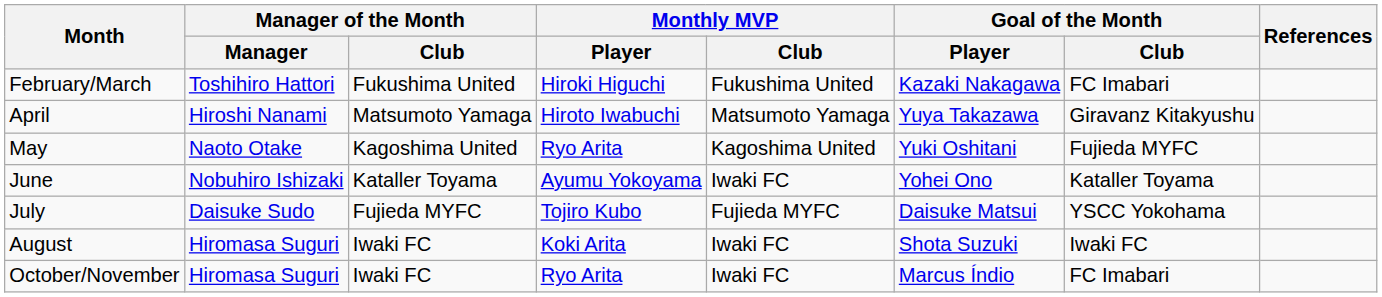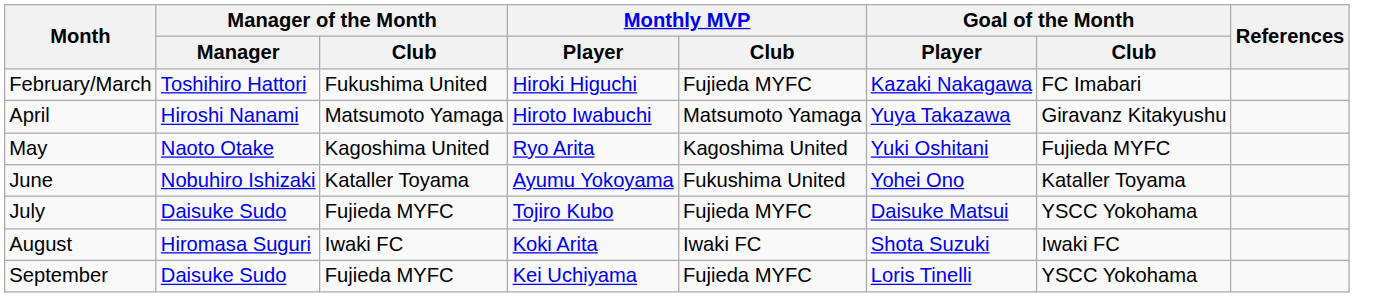 <table class="wikitable">
 <tr>
 <th rowspan="2">Month</th>
 <th colspan="2">Manager of the Month</th>
 <th colspan="2"><a href='#'>Monthly MVP</a></th>
 <th colspan="2">Goal of the Month</th>
 <th rowspan="2">References</th>
 </tr>
 <tr>
 <th>Manager</th>
 <th>Club</th>
 <th>Player</th>
 <th>Club</th>
 <th>Player</th>
 <th>Club</th>
 </tr>
 <tr>
 <td>February/March</td>
 <td> <a href='#'>Toshihiro Hattori</a></td>
 <td>Fukushima United</td>
 <td> <a href='#'>Hiroki Higuchi</a></td>
-<td>Fukushima United</td>
+<td>Fujieda MYFC</td>
 <td> <a href='#'>Kazaki Nakagawa</a></td>
 <td>FC Imabari</td>
 <td align=center></td>
 </tr>
 <tr>
 <td>April</td>
 <td> <a href='#'>Hiroshi Nanami</a></td>
 <td>Matsumoto Yamaga</td>
 <td> <a href='#'>Hiroto Iwabuchi</a></td>
 <td>Matsumoto Yamaga</td>
 <td> <a href='#'>Yuya Takazawa</a></td>
 <td>Giravanz Kitakyushu</td>
 <td align=center></td>
 </tr>
 <tr>
 <td>May</td>
 <td> <a href='#'>Naoto Otake</a></td>
 <td>Kagoshima United</td>
 <td> <a href='#'>Ryo Arita</a></td>
 <td>Kagoshima United</td>
 <td> <a href='#'>Yuki Oshitani</a></td>
 <td>Fujieda MYFC</td>
 <td align=center></td>
 </tr>
 <tr>
 <td>June</td>
 <td> <a href='#'>Nobuhiro Ishizaki</a></td>
 <td>Kataller Toyama</td>
 <td> <a href='#'>Ayumu Yokoyama</a></td>
-<td>Iwaki FC</td>
+<td>Fukushima United</td>
 <td> <a href='#'>Yohei Ono</a></td>
 <td>Kataller Toyama</td>
 <td align=center></td>
 </tr>
 <tr>
 <td>July</td>
 <td> <a href='#'>Daisuke Sudo</a></td>
 <td>Fujieda MYFC</td>
 <td> <a href='#'>Tojiro Kubo</a></td>
 <td>Fujieda MYFC</td>
 <td> <a href='#'>Daisuke Matsui</a></td>
 <td>YSCC Yokohama</td>
 <td align=center></td>
 </tr>
 <tr>
 <td>August</td>
 <td> <a href='#'>Hiromasa Suguri</a></td>
 <td>Iwaki FC</td>
 <td> <a href='#'>Koki Arita</a></td>
 <td>Iwaki FC</td>
 <td> <a href='#'>Shota Suzuki</a></td>
 <td>Iwaki FC</td>
 <td align=center></td>
 </tr>
 <tr>
-<td>October/November</td>
-<td> <a href='#'>Hiromasa Suguri</a></td>
-<td>Iwaki FC</td>
-<td> <a href='#'>Ryo Arita</a></td>
-<td>Iwaki FC</td>
-<td> <a href='#'>Marcus Índio</a></td>
-<td>FC Imabari</td>
+<td>September</td>
+<td> <a href='#'>Daisuke Sudo</a></td>
+<td>Fujieda MYFC</td>
+<td> <a href='#'>Kei Uchiyama</a></td>
+<td>Fujieda MYFC</td>
+<td> <a href='#'>Loris Tinelli</a></td>
+<td>YSCC Yokohama</td>
 <td align=center></td>
 </tr>
 </table>
